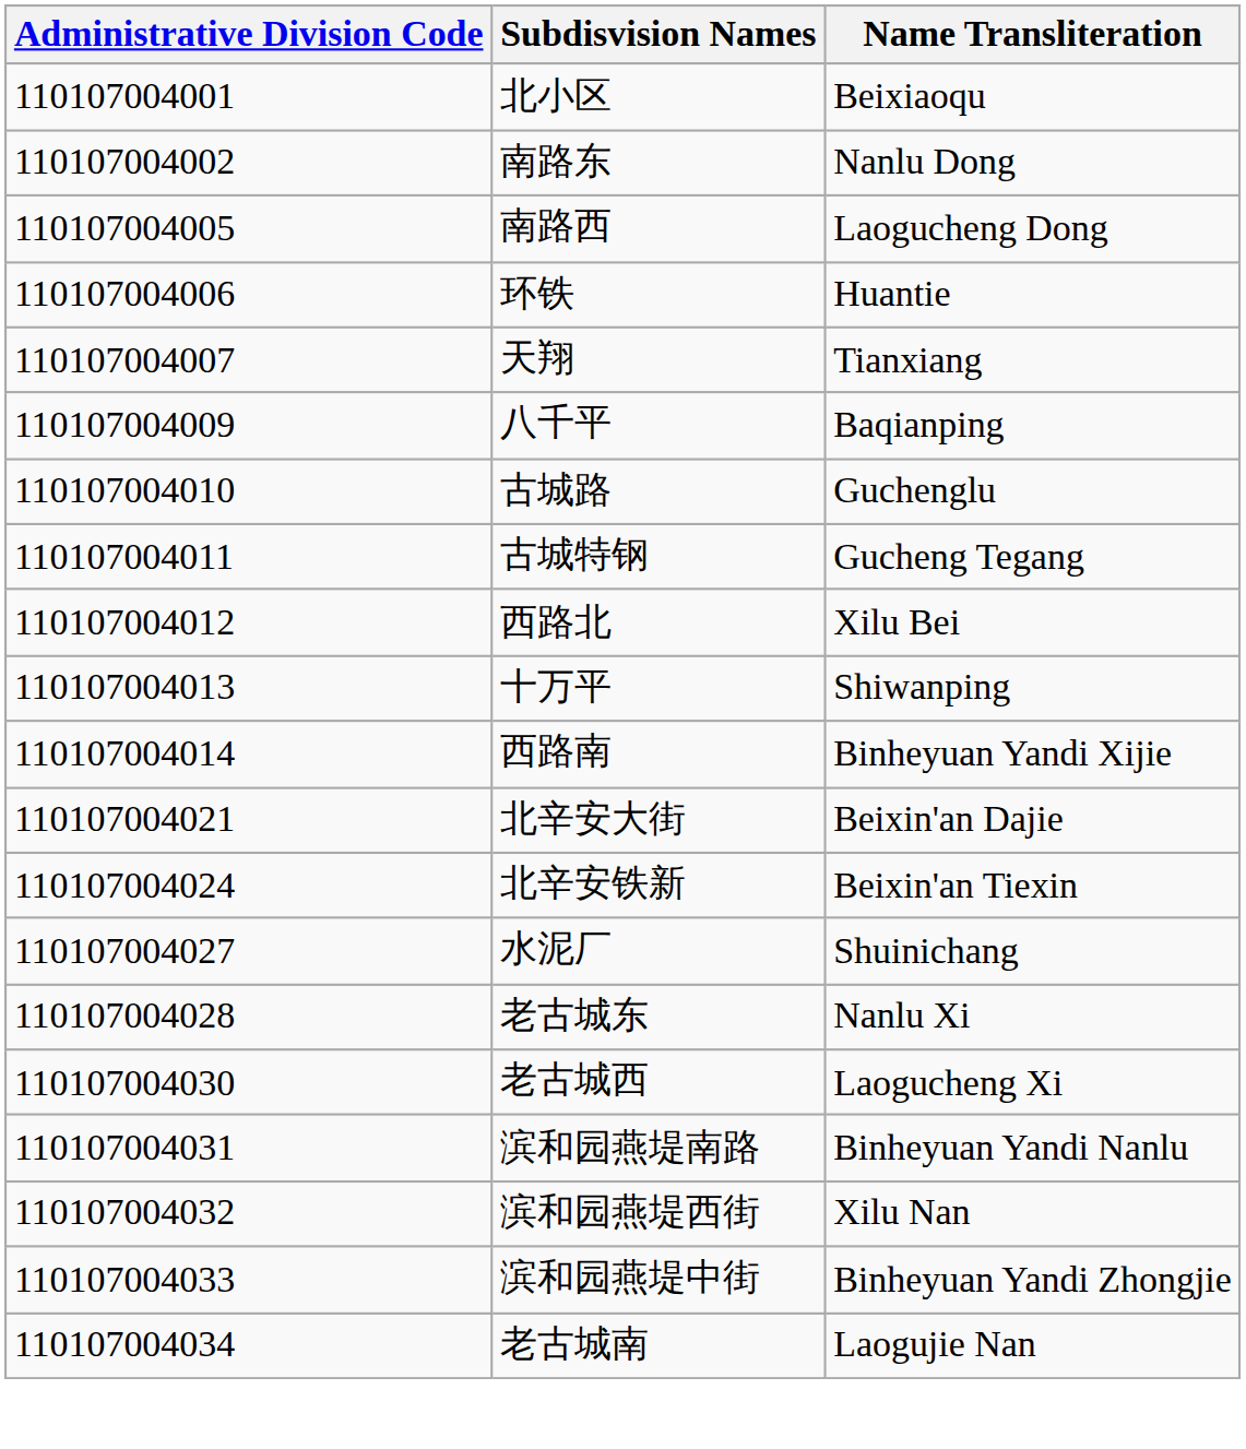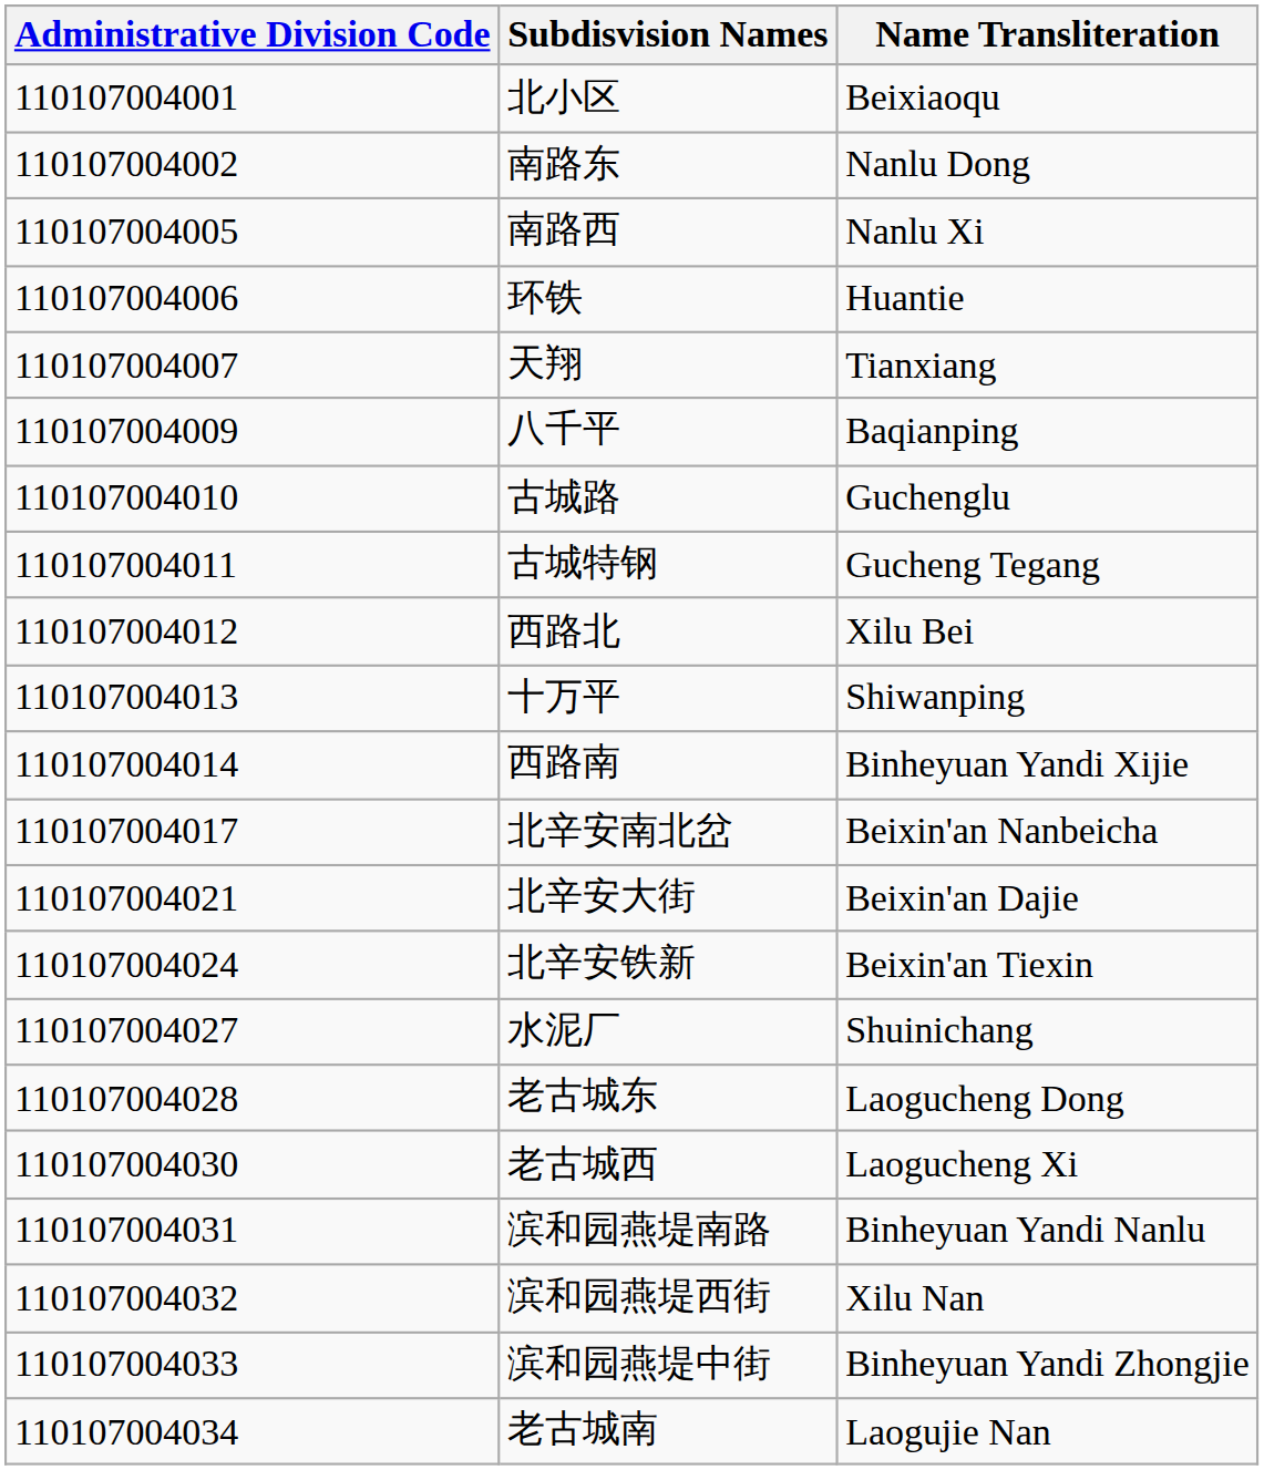 <table class="wikitable sortable">
 <tr>
 <th><a href='#'>Administrative Division Code</a></th>
 <th>Subdisvision Names</th>
 <th>Name Transliteration</th>
 </tr>
 <tr>
 <td>110107004001</td>
 <td>北小区</td>
 <td>Beixiaoqu</td>
 </tr>
 <tr>
 <td>110107004002</td>
 <td>南路东</td>
 <td>Nanlu Dong</td>
 </tr>
 <tr>
 <td>110107004005</td>
 <td>南路西</td>
-<td>Laogucheng Dong</td>
+<td>Nanlu Xi</td>
 </tr>
 <tr>
 <td>110107004006</td>
 <td>环铁</td>
 <td>Huantie</td>
 </tr>
 <tr>
 <td>110107004007</td>
 <td>天翔</td>
 <td>Tianxiang</td>
 </tr>
 <tr>
 <td>110107004009</td>
 <td>八千平</td>
 <td>Baqianping</td>
 </tr>
 <tr>
 <td>110107004010</td>
 <td>古城路</td>
 <td>Guchenglu</td>
 </tr>
 <tr>
 <td>110107004011</td>
 <td>古城特钢</td>
 <td>Gucheng Tegang</td>
 </tr>
 <tr>
 <td>110107004012</td>
 <td>西路北</td>
 <td>Xilu Bei</td>
 </tr>
 <tr>
 <td>110107004013</td>
 <td>十万平</td>
 <td>Shiwanping</td>
 </tr>
 <tr>
 <td>110107004014</td>
 <td>西路南</td>
 <td>Binheyuan Yandi Xijie</td>
 </tr>
 <tr>
+<td>110107004017</td>
+<td>北辛安南北岔</td>
+<td>Beixin'an Nanbeicha</td>
+</tr>
+<tr>
 <td>110107004021</td>
 <td>北辛安大街</td>
 <td>Beixin'an Dajie</td>
 </tr>
 <tr>
 <td>110107004024</td>
 <td>北辛安铁新</td>
 <td>Beixin'an Tiexin</td>
 </tr>
 <tr>
 <td>110107004027</td>
 <td>水泥厂</td>
 <td>Shuinichang</td>
 </tr>
 <tr>
 <td>110107004028</td>
 <td>老古城东</td>
-<td>Nanlu Xi</td>
+<td>Laogucheng Dong</td>
 </tr>
 <tr>
 <td>110107004030</td>
 <td>老古城西</td>
 <td>Laogucheng Xi</td>
 </tr>
 <tr>
 <td>110107004031</td>
 <td>滨和园燕堤南路</td>
 <td>Binheyuan Yandi Nanlu</td>
 </tr>
 <tr>
 <td>110107004032</td>
 <td>滨和园燕堤西街</td>
 <td>Xilu Nan</td>
 </tr>
 <tr>
 <td>110107004033</td>
 <td>滨和园燕堤中街</td>
 <td>Binheyuan Yandi Zhongjie</td>
 </tr>
 <tr>
 <td>110107004034</td>
 <td>老古城南</td>
 <td>Laogujie Nan</td>
 </tr>
 </table>
